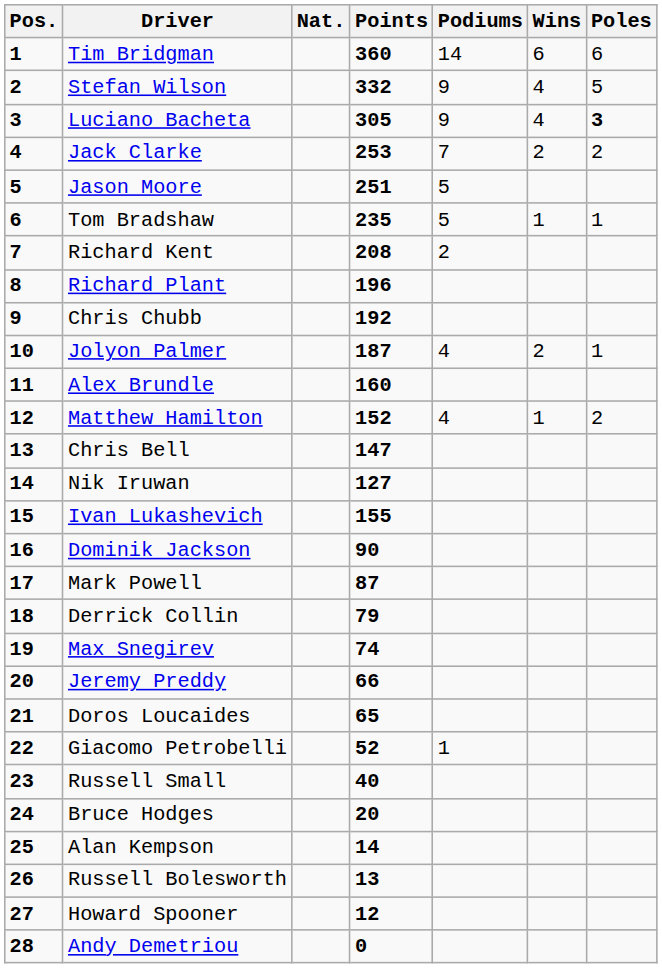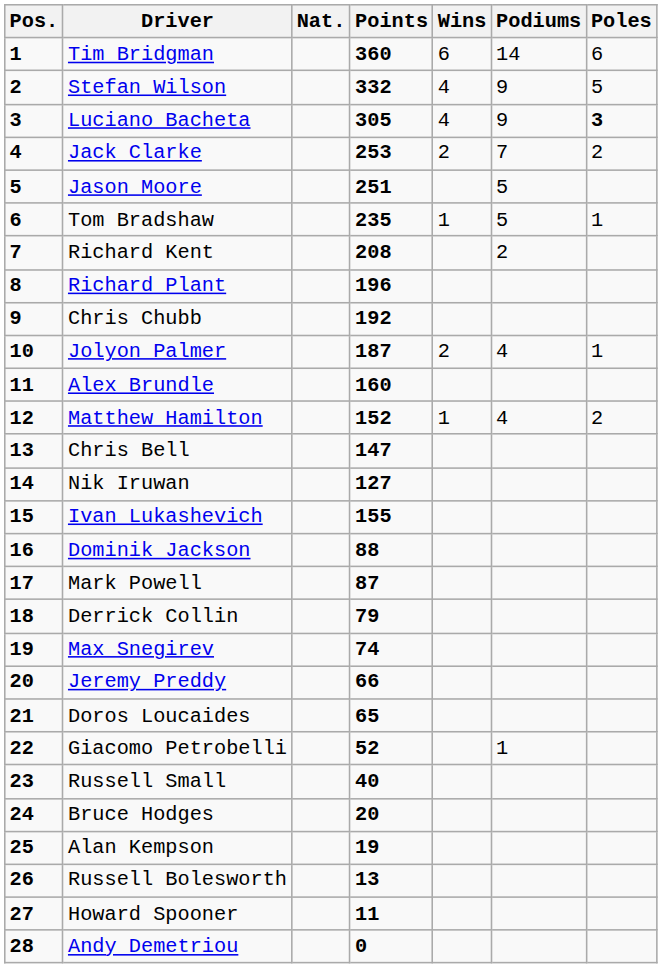 <table class="wikitable">
 <tr>
 <th>Pos.</th>
 <th>Driver</th>
 <th>Nat.</th>
 <th>Points</th>
+<th>Wins</th>
 <th>Podiums</th>
-<th>Wins</th>
 <th>Poles</th>
 </tr>
 <tr>
 <td><strong>1</strong></td>
 <td><a href='#'>Tim Bridgman</a></td>
 <td></td>
 <td><strong>360</strong></td>
+<td>6</td>
 <td>14</td>
-<td>6</td>
 <td>6</td>
 </tr>
 <tr>
 <td><strong>2</strong></td>
 <td><a href='#'>Stefan Wilson</a></td>
 <td></td>
 <td><strong>332</strong></td>
+<td>4</td>
 <td>9</td>
-<td>4</td>
 <td>5</td>
 </tr>
 <tr>
 <td><strong>3</strong></td>
 <td><a href='#'>Luciano Bacheta</a></td>
 <td></td>
 <td><strong>305</strong></td>
+<td>4</td>
 <td>9</td>
-<td>4</td>
 <td><strong>3</strong></td>
 </tr>
 <tr>
 <td><strong>4</strong></td>
 <td><a href='#'>Jack Clarke</a></td>
 <td></td>
 <td><strong>253</strong></td>
+<td>2</td>
 <td>7</td>
-<td>2</td>
 <td>2</td>
 </tr>
 <tr>
 <td><strong>5</strong></td>
 <td><a href='#'>Jason Moore</a></td>
 <td></td>
 <td><strong>251</strong></td>
+<td></td>
 <td>5</td>
-<td></td>
 <td></td>
 </tr>
 <tr>
 <td><strong>6</strong></td>
 <td>Tom Bradshaw</td>
 <td></td>
 <td><strong>235</strong></td>
+<td>1</td>
 <td>5</td>
-<td>1</td>
 <td>1</td>
 </tr>
 <tr>
 <td><strong>7</strong></td>
 <td>Richard Kent</td>
 <td></td>
 <td><strong>208</strong></td>
+<td></td>
 <td>2</td>
-<td></td>
 <td></td>
 </tr>
 <tr>
 <td><strong>8</strong></td>
 <td><a href='#'>Richard Plant</a></td>
 <td></td>
 <td><strong>196</strong></td>
 <td></td>
 <td></td>
 <td></td>
 </tr>
 <tr>
 <td><strong>9</strong></td>
 <td>Chris Chubb</td>
 <td></td>
 <td><strong>192</strong></td>
 <td></td>
 <td></td>
 <td></td>
 </tr>
 <tr>
 <td><strong>10</strong></td>
 <td><a href='#'>Jolyon Palmer</a></td>
 <td></td>
 <td><strong>187</strong></td>
+<td>2</td>
 <td>4</td>
-<td>2</td>
 <td>1</td>
 </tr>
 <tr>
 <td><strong>11</strong></td>
 <td><a href='#'>Alex Brundle</a></td>
 <td></td>
 <td><strong>160</strong></td>
 <td></td>
 <td></td>
 <td></td>
 </tr>
 <tr>
 <td><strong>12</strong></td>
 <td><a href='#'>Matthew Hamilton</a></td>
 <td></td>
 <td><strong>152</strong></td>
+<td>1</td>
 <td>4</td>
-<td>1</td>
 <td>2</td>
 </tr>
 <tr>
 <td><strong>13</strong></td>
 <td>Chris Bell</td>
 <td></td>
 <td><strong>147</strong></td>
 <td></td>
 <td></td>
 <td></td>
 </tr>
 <tr>
 <td><strong>14</strong></td>
 <td>Nik Iruwan</td>
 <td></td>
 <td><strong>127</strong></td>
 <td></td>
 <td></td>
 <td></td>
 </tr>
 <tr>
 <td><strong>15</strong></td>
 <td><a href='#'>Ivan Lukashevich</a></td>
 <td></td>
 <td><strong>155</strong></td>
 <td></td>
 <td></td>
 <td></td>
 </tr>
 <tr>
 <td><strong>16</strong></td>
 <td><a href='#'>Dominik Jackson</a></td>
 <td></td>
-<td><strong>90</strong></td>
+<td><strong>88</strong></td>
 <td></td>
 <td></td>
 <td></td>
 </tr>
 <tr>
 <td><strong>17</strong></td>
 <td>Mark Powell</td>
 <td></td>
 <td><strong>87</strong></td>
 <td></td>
 <td></td>
 <td></td>
 </tr>
 <tr>
 <td><strong>18</strong></td>
 <td>Derrick Collin</td>
 <td></td>
 <td><strong>79</strong></td>
 <td></td>
 <td></td>
 <td></td>
 </tr>
 <tr>
 <td><strong>19</strong></td>
 <td><a href='#'>Max Snegirev</a></td>
 <td></td>
 <td><strong>74</strong></td>
 <td></td>
 <td></td>
 <td></td>
 </tr>
 <tr>
 <td><strong>20</strong></td>
 <td><a href='#'>Jeremy Preddy</a></td>
 <td></td>
 <td><strong>66</strong></td>
 <td></td>
 <td></td>
 <td></td>
 </tr>
 <tr>
 <td><strong>21</strong></td>
 <td>Doros Loucaides</td>
 <td></td>
 <td><strong>65</strong></td>
 <td></td>
 <td></td>
 <td></td>
 </tr>
 <tr>
 <td><strong>22</strong></td>
 <td>Giacomo Petrobelli</td>
 <td></td>
 <td><strong>52</strong></td>
+<td></td>
 <td>1</td>
-<td></td>
 <td></td>
 </tr>
 <tr>
 <td><strong>23</strong></td>
 <td>Russell Small</td>
 <td></td>
 <td><strong>40</strong></td>
 <td></td>
 <td></td>
 <td></td>
 </tr>
 <tr>
 <td><strong>24</strong></td>
 <td>Bruce Hodges</td>
 <td></td>
 <td><strong>20</strong></td>
 <td></td>
 <td></td>
 <td></td>
 </tr>
 <tr>
 <td><strong>25</strong></td>
 <td>Alan Kempson</td>
 <td></td>
-<td><strong>14</strong></td>
+<td><strong>19</strong></td>
 <td></td>
 <td></td>
 <td></td>
 </tr>
 <tr>
 <td><strong>26</strong></td>
 <td>Russell Bolesworth</td>
 <td></td>
 <td><strong>13</strong></td>
 <td></td>
 <td></td>
 <td></td>
 </tr>
 <tr>
 <td><strong>27</strong></td>
 <td>Howard Spooner</td>
 <td></td>
-<td><strong>12</strong></td>
+<td><strong>11</strong></td>
 <td></td>
 <td></td>
 <td></td>
 </tr>
 <tr>
 <td><strong>28</strong></td>
 <td><a href='#'>Andy Demetriou</a></td>
 <td></td>
 <td><strong>0</strong></td>
 <td></td>
 <td></td>
 <td></td>
 </tr>
 </table>
